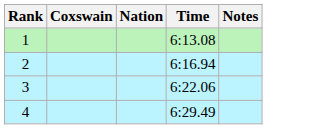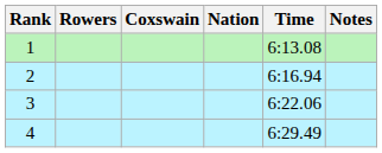 <table class="wikitable sortable" style=text-align:center>
 <tr>
 <th>Rank</th>
+<th>Rowers</th>
 <th>Coxswain</th>
 <th>Nation</th>
 <th>Time</th>
 <th>Notes</th>
 </tr>
 <tr bgcolor=bbf3bb>
 <td>1</td>
 <td align=left></td>
 <td align=left></td>
+<td align=left></td>
 <td>6:13.08</td>
 <td></td>
 </tr>
 <tr bgcolor=bbf3ff>
 <td>2</td>
+<td align=left></td>
 <td align=left></td>
 <td align=left></td>
 <td>6:16.94</td>
 <td></td>
 </tr>
 <tr bgcolor=bbf3ff>
 <td>3</td>
 <td align=left></td>
 <td align=left></td>
+<td align=left></td>
 <td>6:22.06</td>
 <td></td>
 </tr>
 <tr bgcolor=bbf3ff>
 <td>4</td>
 <td align=left></td>
 <td align=left></td>
+<td align=left></td>
 <td>6:29.49</td>
 <td></td>
 </tr>
 </table>
